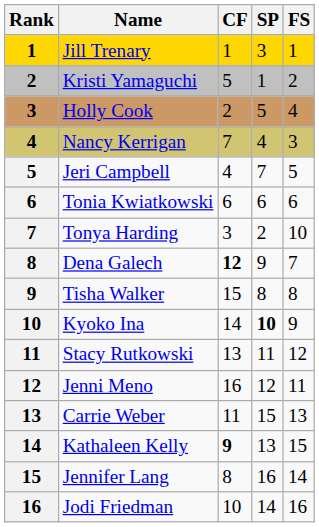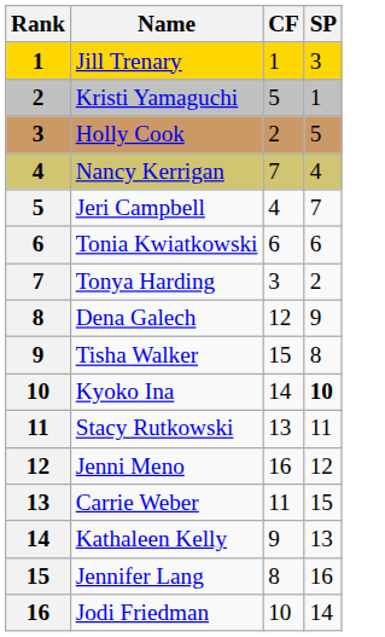 <table class="wikitable">
 <tr>
 <th>Rank</th>
 <th>Name</th>
 <th>CF</th>
 <th>SP</th>
-<th>FS</th>
 </tr>
 <tr bgcolor="gold">
 <td align="center"><strong>1</strong></td>
 <td><a href='#'>Jill Trenary</a></td>
 <td>1</td>
 <td>3</td>
-<td>1</td>
 </tr>
 <tr bgcolor="silver">
 <td align="center"><strong>2</strong></td>
 <td><a href='#'>Kristi Yamaguchi</a></td>
 <td>5</td>
 <td>1</td>
-<td>2</td>
 </tr>
 <tr bgcolor="cc9966">
 <td align="center"><strong>3</strong></td>
 <td><a href='#'>Holly Cook</a></td>
 <td>2</td>
 <td>5</td>
-<td>4</td>
 </tr>
 <tr bgcolor="#d1c571">
 <td align="center"><strong>4</strong></td>
 <td><a href='#'>Nancy Kerrigan</a></td>
 <td>7</td>
 <td>4</td>
-<td>3</td>
 </tr>
 <tr>
 <th>5</th>
 <td><a href='#'>Jeri Campbell</a></td>
 <td>4</td>
 <td>7</td>
-<td>5</td>
 </tr>
 <tr>
 <th>6</th>
 <td><a href='#'>Tonia Kwiatkowski</a></td>
-<td>6</td>
 <td>6</td>
 <td>6</td>
 </tr>
 <tr>
 <th>7</th>
 <td><a href='#'>Tonya Harding</a></td>
 <td>3</td>
 <td>2</td>
-<td>10</td>
 </tr>
 <tr>
 <th>8</th>
 <td><a href='#'>Dena Galech</a></td>
-<td><strong>12</strong></td>
+<td>12</td>
 <td>9</td>
-<td>7</td>
 </tr>
 <tr>
 <th>9</th>
 <td><a href='#'>Tisha Walker</a></td>
 <td>15</td>
-<td>8</td>
 <td>8</td>
 </tr>
 <tr>
 <th>10</th>
 <td><a href='#'>Kyoko Ina</a></td>
 <td>14</td>
 <td><strong>10</strong></td>
-<td>9</td>
 </tr>
 <tr>
 <th>11</th>
 <td><a href='#'>Stacy Rutkowski</a></td>
 <td>13</td>
 <td>11</td>
-<td>12</td>
 </tr>
 <tr>
 <th>12</th>
 <td><a href='#'>Jenni Meno</a></td>
 <td>16</td>
 <td>12</td>
-<td>11</td>
 </tr>
 <tr>
 <th>13</th>
 <td><a href='#'>Carrie Weber</a></td>
 <td>11</td>
 <td>15</td>
-<td>13</td>
 </tr>
 <tr>
 <th>14</th>
 <td><a href='#'>Kathaleen Kelly</a></td>
-<td><strong>9</strong></td>
+<td>9</td>
 <td>13</td>
-<td>15</td>
 </tr>
 <tr>
 <th>15</th>
 <td><a href='#'>Jennifer Lang</a></td>
 <td>8</td>
 <td>16</td>
-<td>14</td>
 </tr>
 <tr>
 <th>16</th>
 <td><a href='#'>Jodi Friedman</a></td>
 <td>10</td>
 <td>14</td>
-<td>16</td>
 </tr>
 </table>
